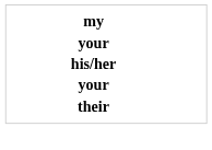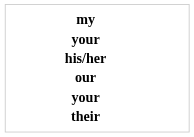 <table style="margin:10px;padding:5px;width:210px;border:1px solid #CCCCCC">
 <tr>
 <th>my</th>
 <td></td>
 <td></td>
 <td></td>
 </tr>
 <tr>
 <th>your</th>
 <td></td>
 <td></td>
 <td></td>
 </tr>
 <tr>
 <th>his/her</th>
 <td></td>
 <td></td>
 <td></td>
 </tr>
 <tr>
+<th>our</th>
+<td></td>
+<td></td>
+<td></td>
+</tr>
+<tr>
 <th>your</th>
 <td></td>
 <td></td>
 <td></td>
 </tr>
 <tr>
 <th>their</th>
 <td></td>
 <td></td>
 <td></td>
 </tr>
 </table>
